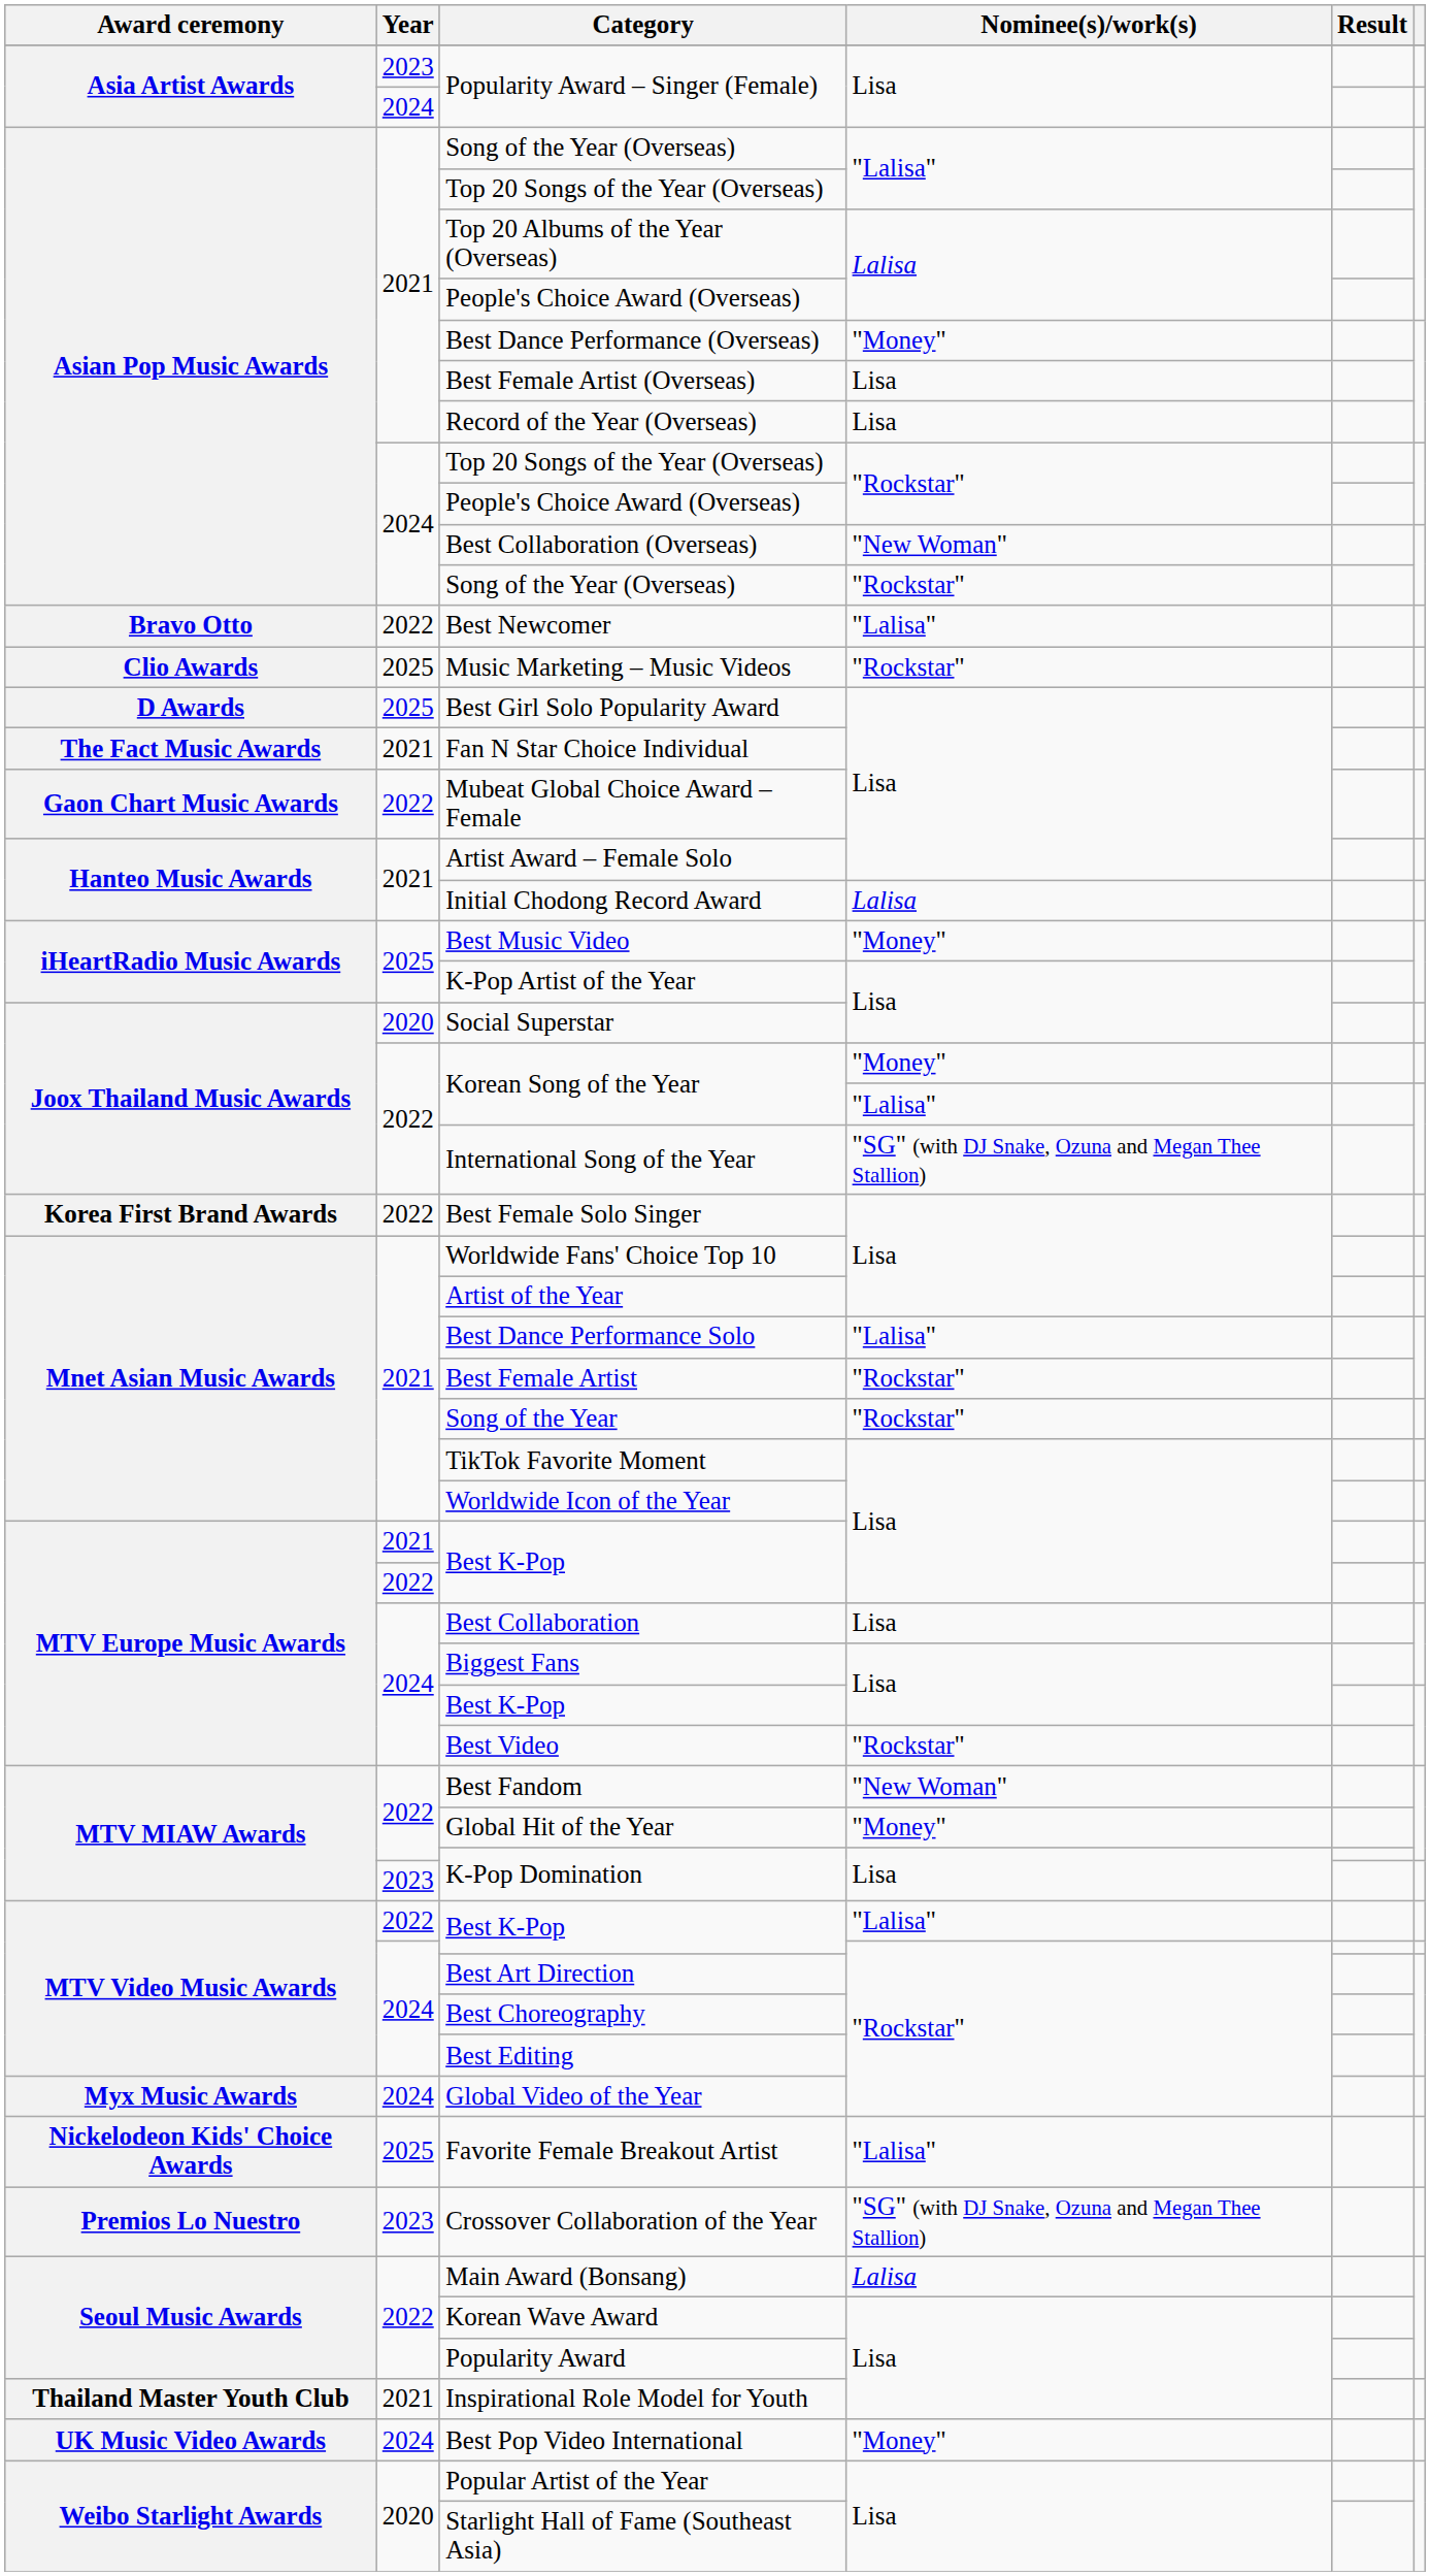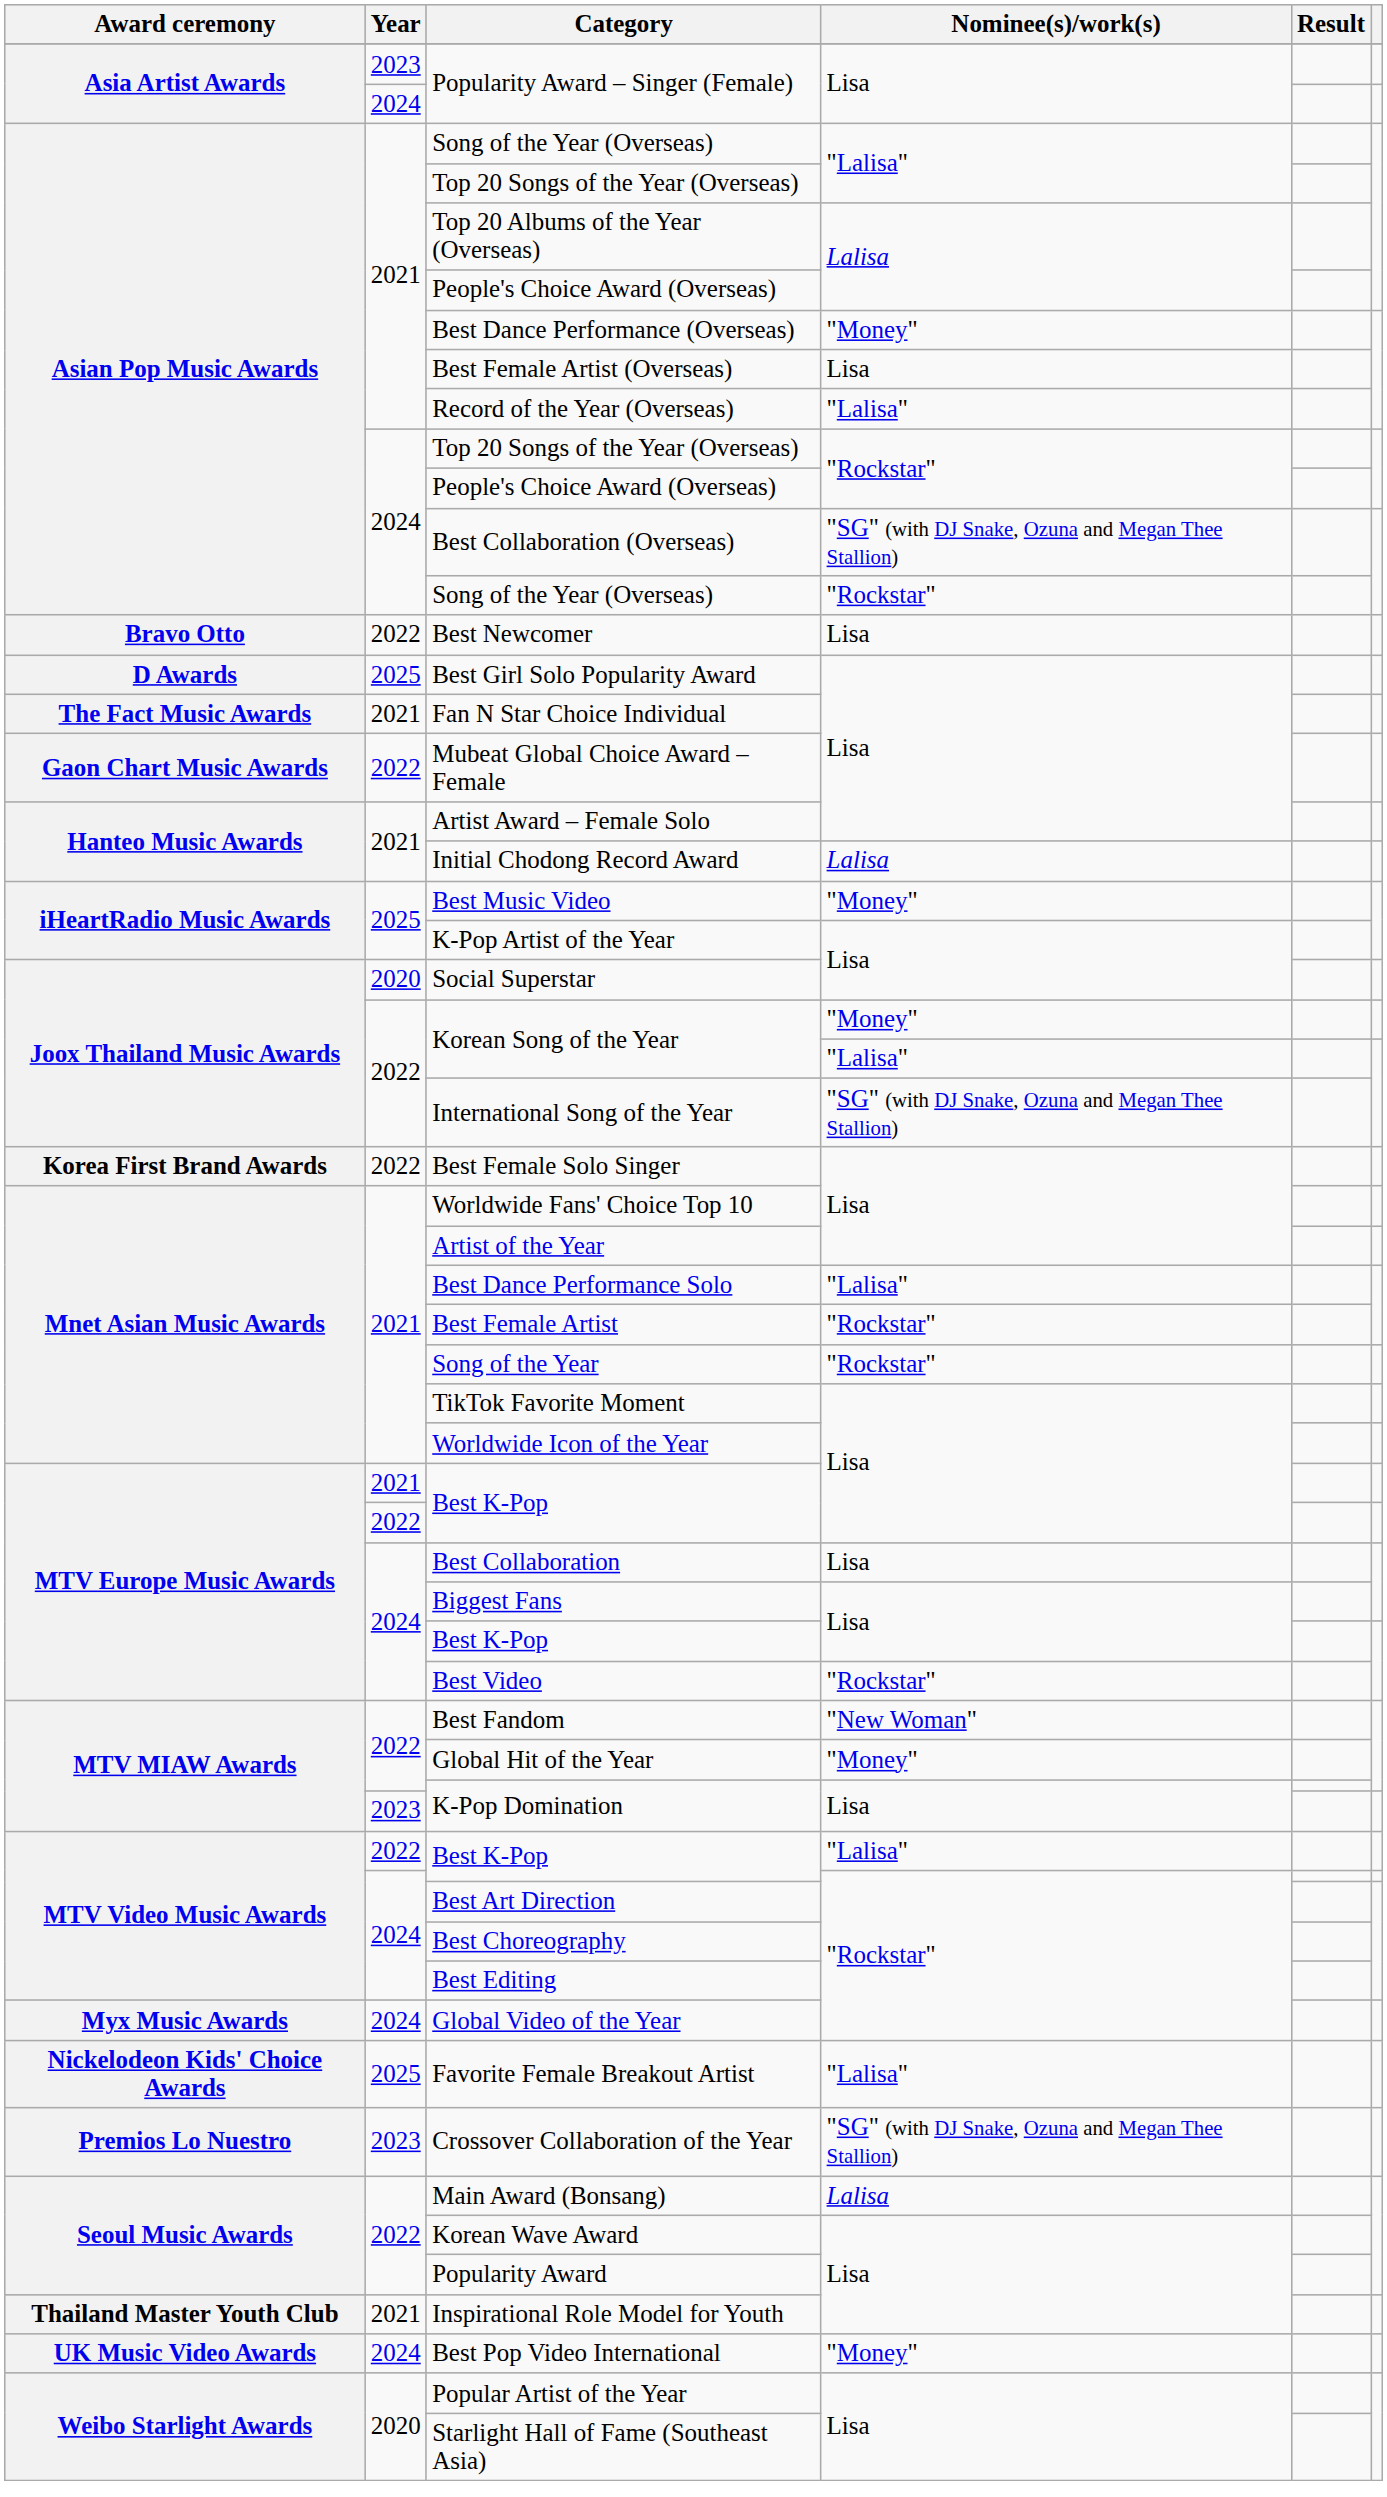 <table class="wikitable sortable plainrowheaders" style="width:100%;">
 <tr>
 <th scope="col">Award ceremony</th>
 <th scope="col">Year</th>
 <th scope="col">Category</th>
 <th scope="col">Nominee(s)/work(s)</th>
 <th scope="col">Result</th>
 <th scope="col" class="unsortable"></th>
 </tr>
 <tr>
 </tr>
 <tr>
 <th scope="row" rowspan="2"><a href='#'>Asia Artist Awards</a> </th>
 <td style="text-align:center"><a href='#'>2023</a></td>
 <td rowspan="2">Popularity Award – Singer (Female)</td>
 <td rowspan="2">Lisa</td>
 <td></td>
 <td style="text-align:center"></td>
 </tr>
 <tr>
 <td style="text-align:center"><a href='#'>2024</a></td>
 <td></td>
 <td style="text-align:center"></td>
 </tr>
 <tr>
 <th rowspan="11" scope="row"><a href='#'>Asian Pop Music Awards</a></th>
 <td rowspan="7" style="text-align:center">2021</td>
 <td>Song of the Year (Overseas)</td>
 <td rowspan="2">"<a href='#'>Lalisa</a>"</td>
 <td></td>
 <td rowspan="4" style="text-align:center"></td>
 </tr>
 <tr>
 <td>Top 20 Songs of the Year  (Overseas)</td>
 <td></td>
 </tr>
 <tr>
 <td>Top 20 Albums of the Year (Overseas)</td>
 <td rowspan="2"><em><a href='#'>Lalisa</a></em></td>
 <td></td>
 </tr>
 <tr>
 <td>People's Choice Award (Overseas)</td>
 <td></td>
 </tr>
 <tr>
 <td>Best Dance Performance (Overseas)</td>
 <td>"<a href='#'>Money</a>"</td>
 <td></td>
 <td rowspan="3" style="text-align:center"></td>
 </tr>
 <tr>
 <td>Best Female Artist (Overseas)</td>
 <td>Lisa</td>
 <td></td>
 </tr>
 <tr>
 <td>Record of the Year (Overseas)</td>
-<td>Lisa</td>
+<td>"<a href='#'>Lalisa</a>"</td>
 <td></td>
 </tr>
 <tr>
 <td rowspan="4" style="text-align:center">2024</td>
 <td>Top 20 Songs of the Year (Overseas)</td>
 <td rowspan="2">"<a href='#'>Rockstar</a>"</td>
 <td></td>
 <td rowspan="2" style="text-align:center"></td>
 </tr>
 <tr>
 <td>People's Choice Award (Overseas)</td>
 <td></td>
 </tr>
 <tr>
 <td>Best Collaboration (Overseas)</td>
-<td>"<a href='#'>New Woman</a>" </td>
+<td>"<a href='#'>SG</a>" <small>(with <a href='#'>DJ Snake</a>, <a href='#'>Ozuna</a> and <a href='#'>Megan Thee Stallion</a>)</small></td>
 <td></td>
 <td rowspan="2" style="text-align:center"></td>
 </tr>
 <tr>
 <td>Song of the Year (Overseas)</td>
 <td>"<a href='#'>Rockstar</a>"</td>
 <td></td>
 </tr>
 <tr>
 <th scope="row"><a href='#'>Bravo Otto</a> </th>
 <td style="text-align:center">2022</td>
 <td>Best Newcomer</td>
-<td>"<a href='#'>Lalisa</a>"</td>
-<td></td>
-<td style="text-align:center"></td>
-</tr>
-<tr>
-<th scope="row"><a href='#'>Clio Awards</a> </th>
-<td style="text-align:center">2025</td>
-<td>Music Marketing – Music Videos</td>
-<td>"<a href='#'>Rockstar</a>"</td>
+<td>Lisa</td>
 <td></td>
 <td style="text-align:center"></td>
 </tr>
 <tr>
 <th scope="row"><a href='#'>D Awards</a> </th>
 <td style="text-align:center"><a href='#'>2025</a></td>
 <td>Best Girl Solo Popularity Award</td>
 <td rowspan="4">Lisa</td>
 <td></td>
 <td style="text-align:center"></td>
 </tr>
 <tr>
 <th scope="row"><a href='#'>The Fact Music Awards</a> </th>
 <td style="text-align:center">2021</td>
 <td>Fan N Star Choice Individual</td>
 <td></td>
 <td style="text-align:center"></td>
 </tr>
 <tr>
 <th scope="row"><a href='#'>Gaon Chart Music Awards</a> </th>
 <td style="text-align:center"><a href='#'>2022</a></td>
 <td>Mubeat Global Choice Award – Female</td>
 <td></td>
 <td style="text-align:center;"></td>
 </tr>
 <tr>
 <th scope="row" rowspan="2"><a href='#'>Hanteo Music Awards</a> </th>
 <td style="text-align:center" rowspan="2">2021</td>
 <td>Artist Award – Female Solo</td>
 <td></td>
 <td style="text-align:center;"></td>
 </tr>
 <tr>
 <td>Initial Chodong Record Award</td>
 <td><em><a href='#'>Lalisa</a></em></td>
 <td></td>
 <td style="text-align:center;"></td>
 </tr>
 <tr>
 <th rowspan="2" scope="row"><a href='#'>iHeartRadio Music Awards</a> </th>
 <td style="text-align:center" rowspan="2"><a href='#'>2025</a></td>
 <td><a href='#'>Best Music Video</a></td>
 <td>"<a href='#'>Money</a>"</td>
 <td></td>
 <td style="text-align:center" rowspan="2"></td>
 </tr>
 <tr>
 <td>K-Pop Artist of the Year</td>
 <td rowspan="2">Lisa</td>
 <td></td>
 </tr>
 <tr>
 <th rowspan="4" scope="row"><a href='#'>Joox Thailand Music Awards</a> </th>
 <td style="text-align:center"><a href='#'>2020</a></td>
 <td>Social Superstar</td>
 <td></td>
 <td style="text-align:center;"></td>
 </tr>
 <tr>
 <td style="text-align:center" rowspan="3">2022</td>
 <td rowspan="2">Korean Song of the Year</td>
 <td>"<a href='#'>Money</a>"</td>
 <td></td>
 <td style="text-align:center"></td>
 </tr>
 <tr>
 <td>"<a href='#'>Lalisa</a>"</td>
 <td></td>
 <td style="text-align:center" rowspan="2"></td>
 </tr>
 <tr>
 <td>International Song of the Year</td>
 <td>"<a href='#'>SG</a>" <small>(with <a href='#'>DJ Snake</a>, <a href='#'>Ozuna</a> and <a href='#'>Megan Thee Stallion</a>)</small></td>
 <td></td>
 </tr>
 <tr>
 <th scope="row">Korea First Brand Awards </th>
 <td style="text-align:center">2022</td>
 <td>Best Female Solo Singer</td>
 <td rowspan="3">Lisa</td>
 <td></td>
 <td style="text-align:center"></td>
 </tr>
 <tr>
 <th scope="row" rowspan="7"><a href='#'>Mnet Asian Music Awards</a> </th>
 <td style="text-align:center" rowspan="7"><a href='#'>2021</a></td>
 <td>Worldwide Fans' Choice Top 10</td>
 <td></td>
 <td style="text-align:center"></td>
 </tr>
 <tr>
 <td><a href='#'>Artist of the Year</a></td>
 <td></td>
 <td style="text-align:center"></td>
 </tr>
 <tr>
 <td><a href='#'>Best Dance Performance Solo</a></td>
 <td>"<a href='#'>Lalisa</a>"</td>
 <td></td>
 <td style="text-align:center;" rowspan="2"></td>
 </tr>
 <tr>
 <td><a href='#'>Best Female Artist</a></td>
 <td>"<a href='#'>Rockstar</a>"</td>
 <td></td>
 </tr>
 <tr>
 <td><a href='#'>Song of the Year</a></td>
 <td>"<a href='#'>Rockstar</a>"</td>
 <td></td>
 <td style="text-align:center"></td>
 </tr>
 <tr>
 <td>TikTok Favorite Moment</td>
 <td rowspan="4">Lisa</td>
 <td></td>
 <td style="text-align:center"></td>
 </tr>
 <tr>
 <td><a href='#'>Worldwide Icon of the Year</a></td>
 <td></td>
 <td style="text-align:center"></td>
 </tr>
 <tr>
 <th scope="row" rowspan="6"><a href='#'>MTV Europe Music Awards</a></th>
 <td style="text-align:center"><a href='#'>2021</a></td>
 <td rowspan="2"><a href='#'>Best K-Pop</a></td>
 <td></td>
 <td style="text-align:center"></td>
 </tr>
 <tr>
 <td style="text-align:center"><a href='#'>2022</a></td>
 <td></td>
 <td style="text-align:center"></td>
 </tr>
 <tr>
 <td style="text-align:center" rowspan="4"><a href='#'>2024</a></td>
 <td><a href='#'>Best Collaboration</a></td>
 <td>Lisa</td>
 <td></td>
 <td style="text-align:center" rowspan="2"></td>
 </tr>
 <tr>
 <td><a href='#'>Biggest Fans</a></td>
 <td rowspan="2">Lisa</td>
 <td></td>
 </tr>
 <tr>
 <td><a href='#'>Best K-Pop</a></td>
 <td></td>
 <td style="text-align:center" rowspan="2"></td>
 </tr>
 <tr>
 <td><a href='#'>Best Video</a></td>
 <td>"<a href='#'>Rockstar</a>"</td>
 <td></td>
 </tr>
 <tr>
 <th scope="row" rowspan="4"><a href='#'>MTV MIAW Awards</a></th>
 <td style="text-align:center" rowspan="3"><a href='#'>2022</a></td>
 <td>Best Fandom</td>
 <td>"<a href='#'>New Woman</a>" </td>
 <td></td>
 <td style="text-align:center" rowspan="3"></td>
 </tr>
 <tr>
 <td>Global Hit of the Year</td>
 <td>"<a href='#'>Money</a>"</td>
 <td></td>
 </tr>
 <tr>
 <td rowspan="2">K-Pop Domination</td>
 <td rowspan="2">Lisa</td>
 <td></td>
 </tr>
 <tr>
 <td style="text-align:center"><a href='#'>2023</a></td>
 <td></td>
 <td style="text-align:center"></td>
 </tr>
 <tr>
 <th scope="row" rowspan="5"><a href='#'>MTV Video Music Awards</a></th>
 <td style="text-align:center"><a href='#'>2022</a></td>
 <td rowspan="2"><a href='#'>Best K-Pop</a></td>
 <td>"<a href='#'>Lalisa</a>"</td>
 <td></td>
 <td style="text-align:center;"></td>
 </tr>
 <tr>
 <td style="text-align:center" rowspan="4"><a href='#'>2024</a></td>
 <td rowspan="5">"<a href='#'>Rockstar</a>"</td>
 <td></td>
 <td style="text-align:center;"></td>
 </tr>
 <tr>
 <td><a href='#'>Best Art Direction</a></td>
 <td></td>
 <td style="text-align:center;" rowspan="3"></td>
 </tr>
 <tr>
 <td><a href='#'>Best Choreography</a></td>
 <td></td>
 </tr>
 <tr>
 <td><a href='#'>Best Editing</a></td>
 <td></td>
 </tr>
 <tr>
 <th scope="row"><a href='#'>Myx Music Awards</a></th>
 <td style="text-align:center"><a href='#'>2024</a></td>
 <td><a href='#'>Global Video of the Year</a></td>
 <td></td>
 <td style="text-align:center"></td>
 </tr>
 <tr>
 <th scope="row"><a href='#'>Nickelodeon Kids' Choice Awards</a> </th>
 <td style="text-align:center"><a href='#'>2025</a></td>
 <td>Favorite Female Breakout Artist</td>
 <td>"<a href='#'>Lalisa</a>"</td>
 <td></td>
 <td style="text-align:center"></td>
 </tr>
 <tr>
 <th scope="row"><a href='#'>Premios Lo Nuestro</a> </th>
 <td style="text-align:center"><a href='#'>2023</a></td>
 <td>Crossover Collaboration of the Year</td>
 <td>"<a href='#'>SG</a>" <small>(with <a href='#'>DJ Snake</a>, <a href='#'>Ozuna</a> and <a href='#'>Megan Thee Stallion</a>)</small></td>
 <td></td>
 <td style="text-align:center"></td>
 </tr>
 <tr>
 <th scope="row" rowspan="3"><a href='#'>Seoul Music Awards</a> </th>
 <td style="text-align:center" rowspan="3"><a href='#'>2022</a></td>
 <td>Main Award (Bonsang)</td>
 <td><em><a href='#'>Lalisa</a></em></td>
 <td></td>
 <td style="text-align:center" rowspan="3"></td>
 </tr>
 <tr>
 <td>Korean Wave Award</td>
 <td rowspan="3">Lisa</td>
 <td></td>
 </tr>
 <tr>
 <td>Popularity Award</td>
 <td></td>
 </tr>
 <tr>
 <th scope="row">Thailand Master Youth Club </th>
 <td style="text-align:center">2021</td>
 <td>Inspirational Role Model for Youth</td>
 <td></td>
 <td style="text-align:center;"></td>
 </tr>
 <tr>
 <th scope="row"><a href='#'>UK Music Video Awards</a> </th>
 <td style="text-align:center"><a href='#'>2024</a></td>
 <td>Best Pop Video International</td>
 <td>"<a href='#'>Money</a>"</td>
 <td></td>
 <td style="text-align:center;"></td>
 </tr>
 <tr>
 <th rowspan="2" scope="row"><a href='#'>Weibo Starlight Awards</a> </th>
 <td style="text-align:center" rowspan="2">2020</td>
 <td>Popular Artist of the Year</td>
 <td rowspan="2">Lisa</td>
 <td></td>
 <td rowspan="2" style="text-align:center;"></td>
 </tr>
 <tr>
 <td>Starlight Hall of Fame (Southeast Asia)</td>
 <td></td>
 </tr>
 </table>
